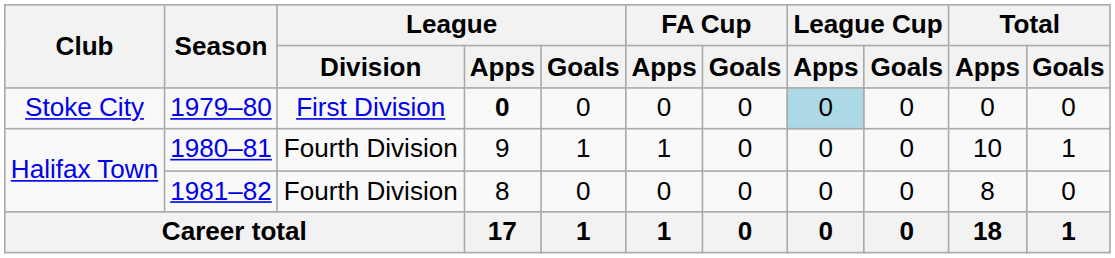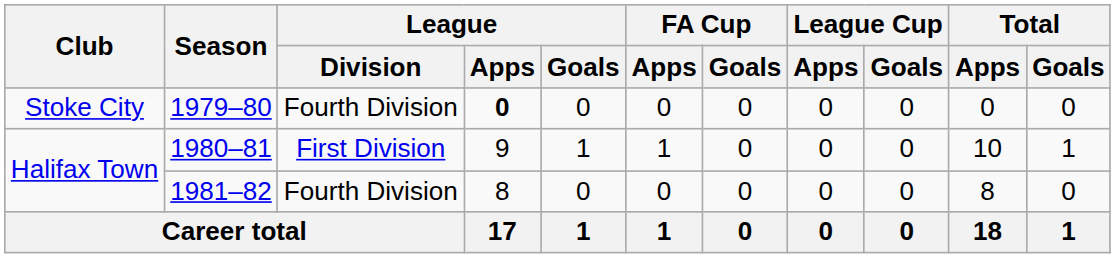 <table class="wikitable" style="text-align: center;">
 <tr>
 <th rowspan="2">Club</th>
 <th rowspan="2">Season</th>
 <th colspan="3">League</th>
 <th colspan="2">FA Cup</th>
 <th colspan="2">League Cup</th>
 <th colspan="2">Total</th>
 </tr>
 <tr>
 <th>Division</th>
 <th>Apps</th>
 <th>Goals</th>
 <th>Apps</th>
 <th>Goals</th>
 <th>Apps</th>
 <th>Goals</th>
 <th>Apps</th>
 <th>Goals</th>
 </tr>
 <tr>
 <td><a href='#'>Stoke City</a></td>
 <td><a href='#'>1979–80</a></td>
-<td><a href='#'>First Division</a></td>
+<td>Fourth Division</td>
 <td><strong>0</strong></td>
 <td>0</td>
 <td>0</td>
 <td>0</td>
-<td style="background: lightblue;">0</td>
+<td>0</td>
 <td>0</td>
 <td>0</td>
 <td>0</td>
 </tr>
 <tr>
 <td rowspan=2><a href='#'>Halifax Town</a></td>
 <td><a href='#'>1980–81</a></td>
-<td>Fourth Division</td>
+<td><a href='#'>First Division</a></td>
 <td>9</td>
 <td>1</td>
 <td>1</td>
 <td>0</td>
 <td>0</td>
 <td>0</td>
 <td>10</td>
 <td>1</td>
 </tr>
 <tr>
 <td><a href='#'>1981–82</a></td>
 <td>Fourth Division</td>
 <td>8</td>
 <td>0</td>
 <td>0</td>
 <td>0</td>
 <td>0</td>
 <td>0</td>
 <td>8</td>
 <td>0</td>
 </tr>
 <tr>
 <th colspan="3">Career total</th>
 <th>17</th>
 <th>1</th>
 <th>1</th>
 <th>0</th>
 <th>0</th>
 <th>0</th>
 <th>18</th>
 <th>1</th>
 </tr>
 </table>
